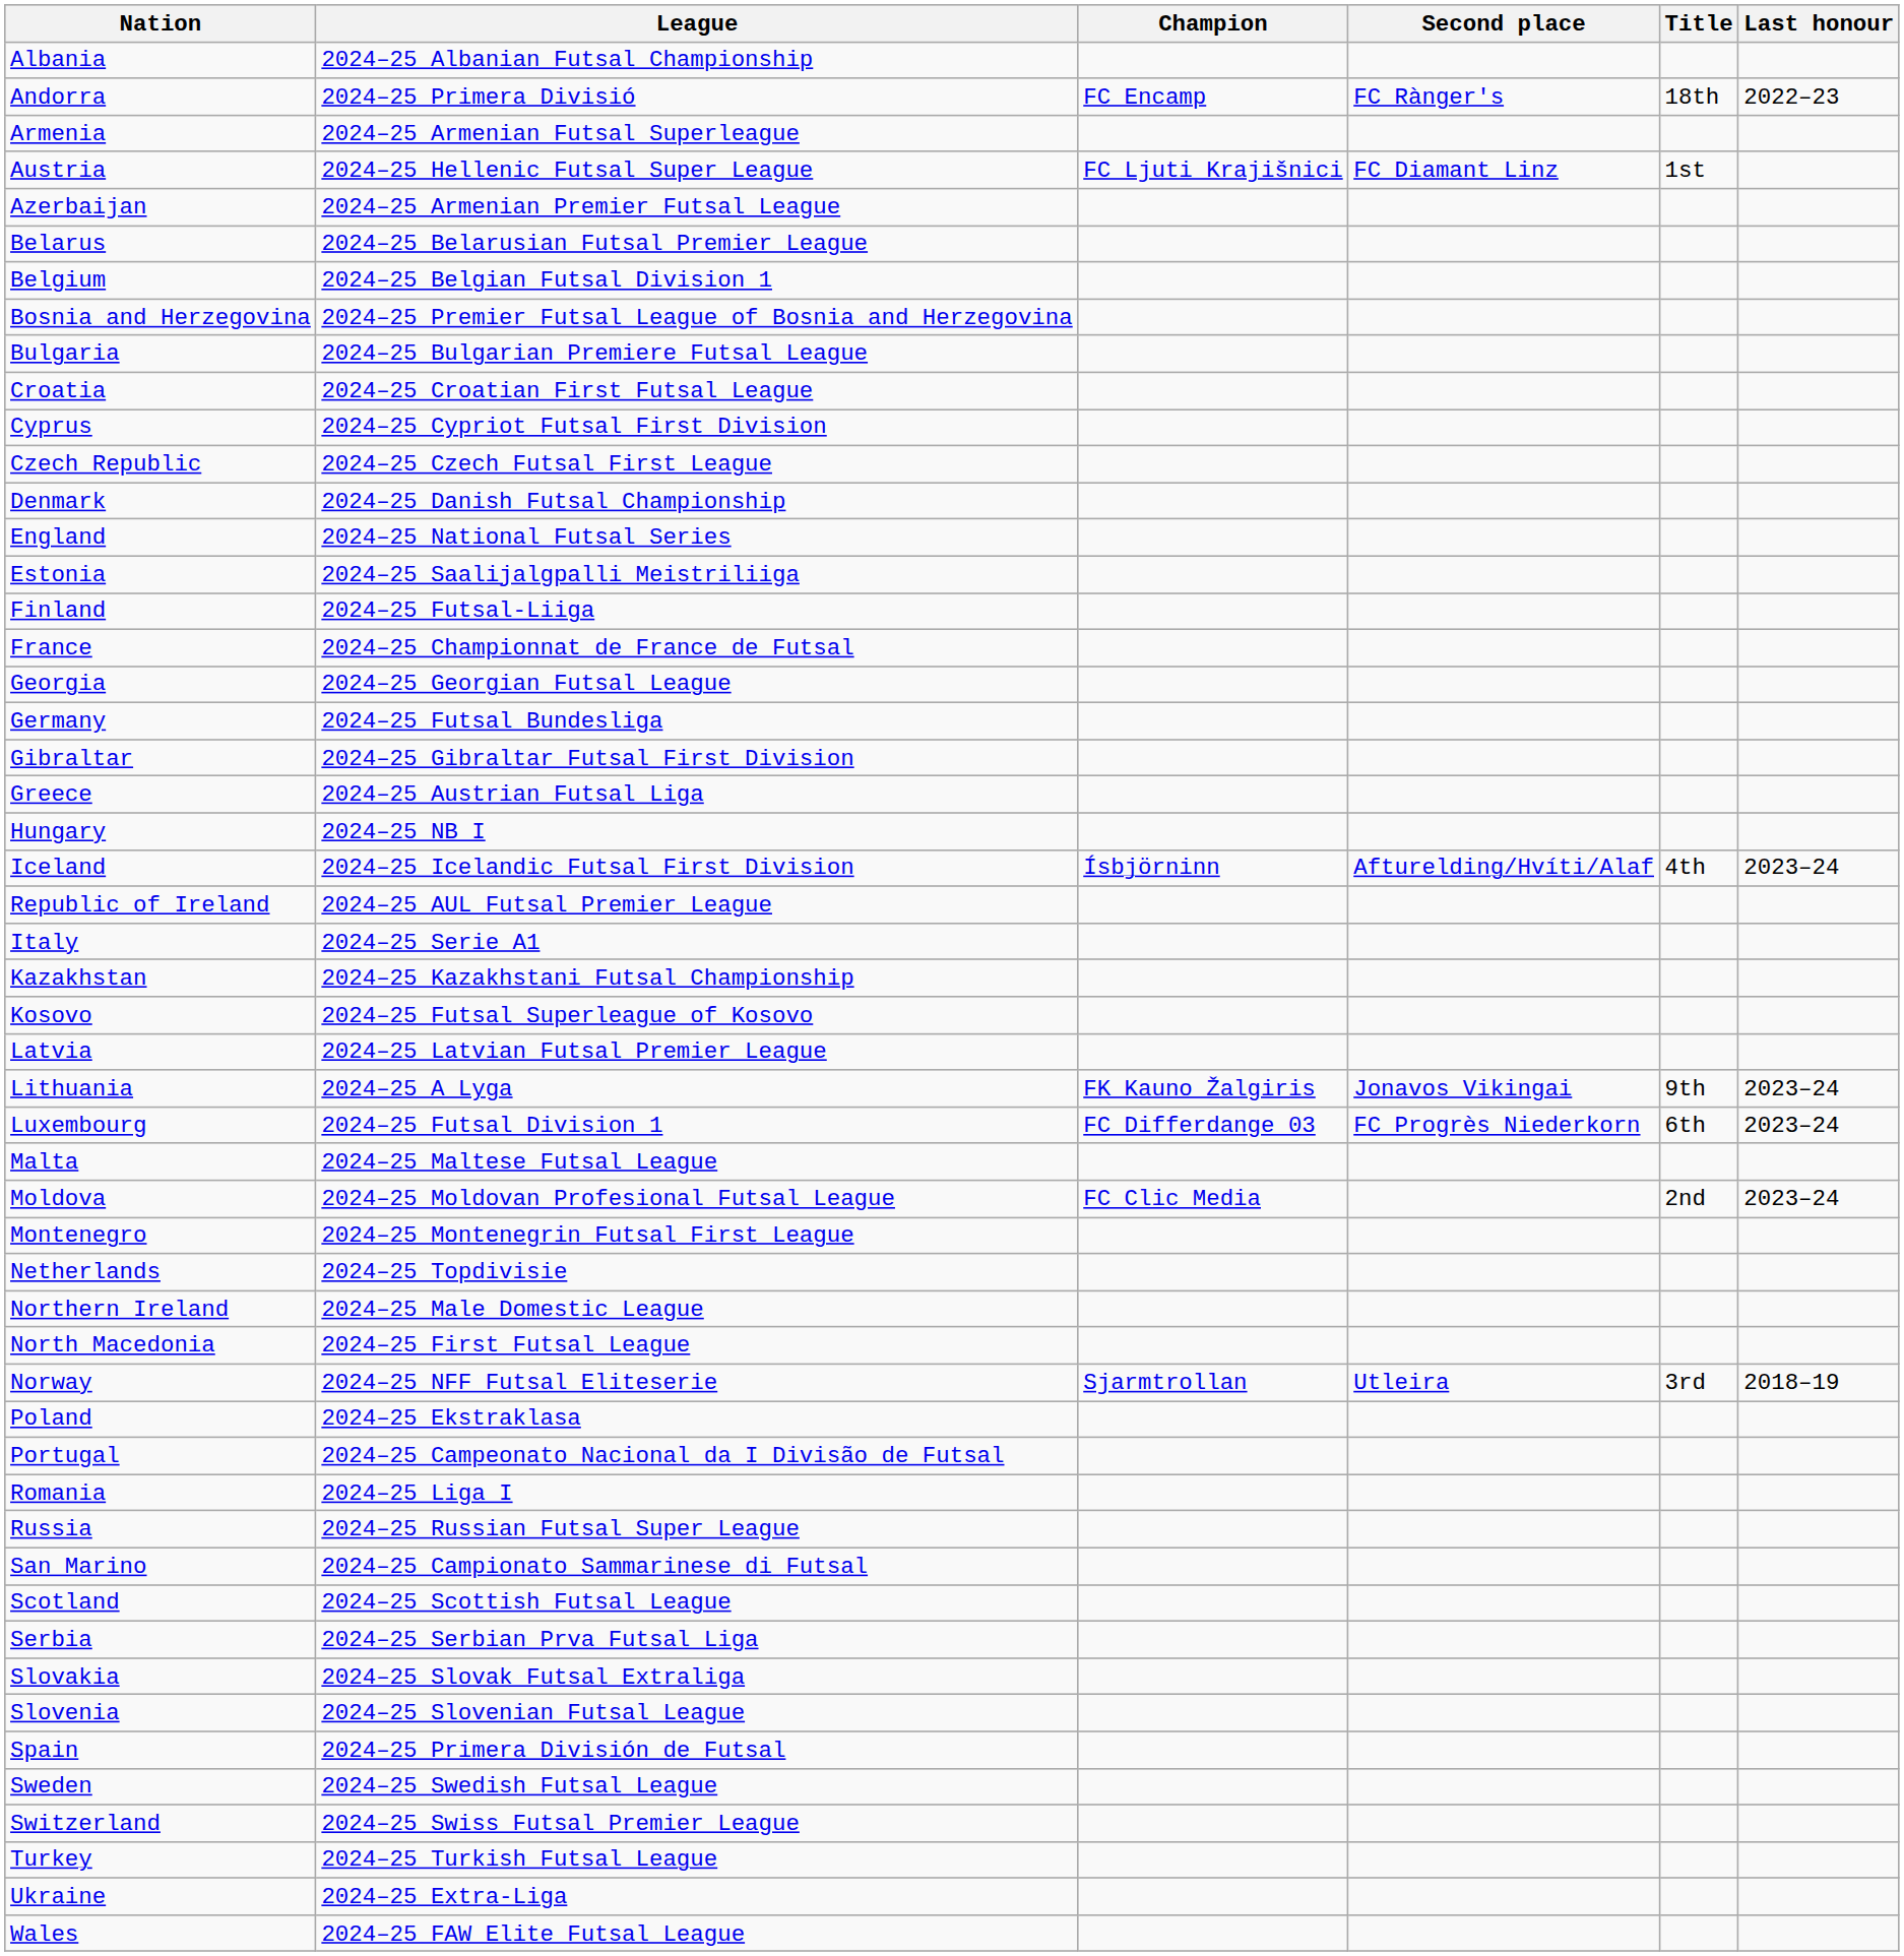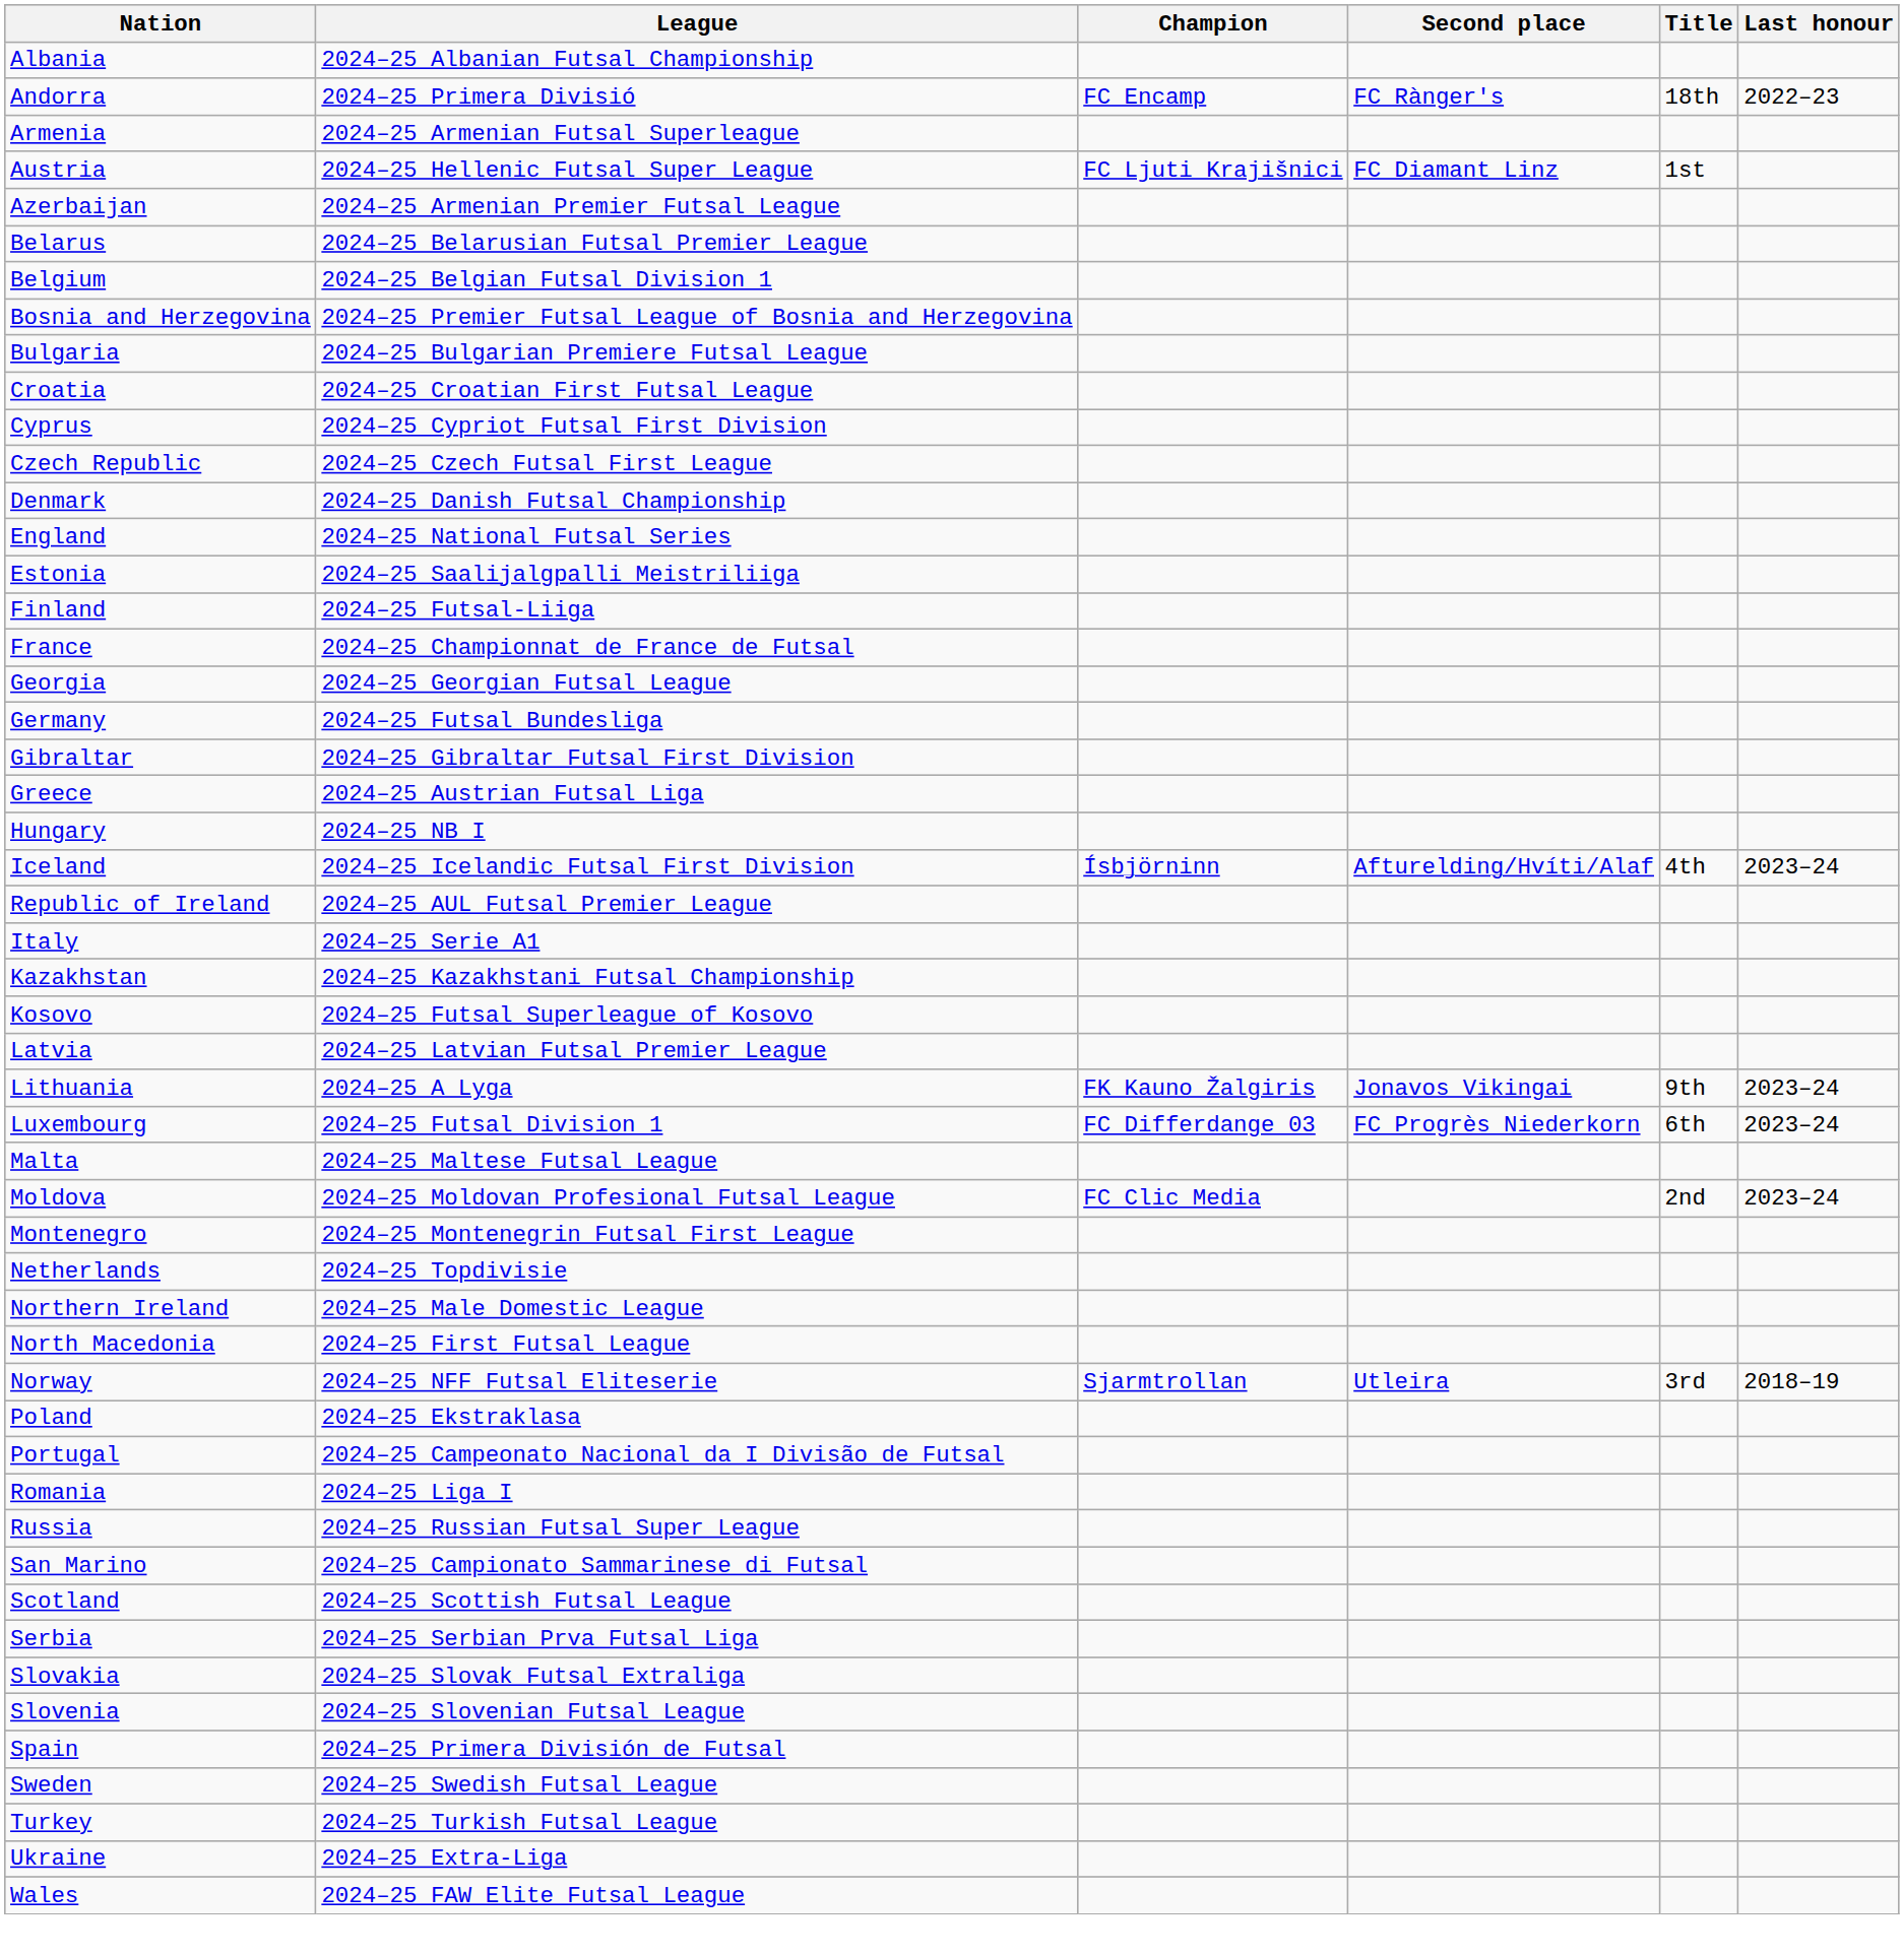 <table class=wikitable style="font-size:14px">
 <tr>
 <th>Nation</th>
 <th>League</th>
 <th>Champion</th>
 <th>Second place</th>
 <th data-sort-type="number">Title</th>
 <th>Last honour</th>
 </tr>
 <tr>
 <td> <a href='#'>Albania</a></td>
 <td><a href='#'>2024–25 Albanian Futsal Championship</a></td>
 <td></td>
 <td></td>
 <td></td>
 <td></td>
 </tr>
 <tr>
 <td> <a href='#'>Andorra</a></td>
 <td><a href='#'>2024–25 Primera Divisió</a></td>
 <td><a href='#'>FC Encamp</a></td>
 <td><a href='#'>FC Rànger's</a></td>
 <td>18th</td>
 <td>2022–23</td>
 </tr>
 <tr>
 <td> <a href='#'>Armenia</a></td>
 <td><a href='#'>2024–25 Armenian Futsal Superleague</a></td>
 <td></td>
 <td></td>
 <td></td>
 <td></td>
 </tr>
 <tr>
 <td> <a href='#'>Austria</a></td>
 <td><a href='#'>2024–25 Hellenic Futsal Super League</a></td>
 <td><a href='#'>FC Ljuti Krajišnici</a></td>
 <td><a href='#'>FC Diamant Linz</a></td>
 <td>1st</td>
 <td></td>
 </tr>
 <tr>
 <td> <a href='#'>Azerbaijan</a></td>
 <td><a href='#'>2024–25 Armenian Premier Futsal League</a></td>
 <td></td>
 <td></td>
 <td></td>
 <td></td>
 </tr>
 <tr>
 <td> <a href='#'>Belarus</a></td>
 <td><a href='#'>2024–25 Belarusian Futsal Premier League</a></td>
 <td></td>
 <td></td>
 <td></td>
 <td></td>
 </tr>
 <tr>
 <td> <a href='#'>Belgium</a></td>
 <td><a href='#'>2024–25 Belgian Futsal Division 1</a></td>
 <td></td>
 <td></td>
 <td></td>
 <td></td>
 </tr>
 <tr>
 <td> <a href='#'>Bosnia and Herzegovina</a></td>
 <td><a href='#'>2024–25 Premier Futsal League of Bosnia and Herzegovina</a></td>
 <td></td>
 <td></td>
 <td></td>
 <td></td>
 </tr>
 <tr>
 <td> <a href='#'>Bulgaria</a></td>
 <td><a href='#'>2024–25 Bulgarian Premiere Futsal League</a></td>
 <td></td>
 <td></td>
 <td></td>
 <td></td>
 </tr>
 <tr>
 <td> <a href='#'>Croatia</a></td>
 <td><a href='#'>2024–25 Croatian First Futsal League</a></td>
 <td></td>
 <td></td>
 <td></td>
 <td></td>
 </tr>
 <tr>
 <td> <a href='#'>Cyprus</a></td>
 <td><a href='#'>2024–25 Cypriot Futsal First Division</a></td>
 <td></td>
 <td></td>
 <td></td>
 <td></td>
 </tr>
 <tr>
 <td> <a href='#'>Czech Republic</a></td>
 <td><a href='#'>2024–25 Czech Futsal First League</a></td>
 <td></td>
 <td></td>
 <td></td>
 <td></td>
 </tr>
 <tr>
 <td> <a href='#'>Denmark</a></td>
 <td><a href='#'>2024–25 Danish Futsal Championship</a></td>
 <td></td>
 <td></td>
 <td></td>
 <td></td>
 </tr>
 <tr>
 <td> <a href='#'>England</a></td>
 <td><a href='#'>2024–25 National Futsal Series</a></td>
 <td></td>
 <td></td>
 <td></td>
 <td></td>
 </tr>
 <tr>
 <td> <a href='#'>Estonia</a></td>
 <td><a href='#'>2024–25 Saalijalgpalli Meistriliiga</a></td>
 <td></td>
 <td></td>
 <td></td>
 <td></td>
 </tr>
 <tr>
 <td> <a href='#'>Finland</a></td>
 <td><a href='#'>2024–25 Futsal-Liiga</a></td>
 <td></td>
 <td></td>
 <td></td>
 <td></td>
 </tr>
 <tr>
 <td> <a href='#'>France</a></td>
 <td><a href='#'>2024–25 Championnat de France de Futsal</a></td>
 <td></td>
 <td></td>
 <td></td>
 <td></td>
 </tr>
 <tr>
 <td> <a href='#'>Georgia</a></td>
 <td><a href='#'>2024–25 Georgian Futsal League</a></td>
 <td></td>
 <td></td>
 <td></td>
 <td></td>
 </tr>
 <tr>
 <td> <a href='#'>Germany</a></td>
 <td><a href='#'>2024–25 Futsal Bundesliga</a></td>
 <td></td>
 <td></td>
 <td></td>
 <td></td>
 </tr>
 <tr>
 <td> <a href='#'>Gibraltar</a></td>
 <td><a href='#'>2024–25 Gibraltar Futsal First Division</a></td>
 <td></td>
 <td></td>
 <td></td>
 <td></td>
 </tr>
 <tr>
 <td> <a href='#'>Greece</a></td>
 <td><a href='#'>2024–25 Austrian Futsal Liga</a></td>
 <td></td>
 <td></td>
 <td></td>
 <td></td>
 </tr>
 <tr>
 <td> <a href='#'>Hungary</a></td>
 <td><a href='#'>2024–25 NB I</a></td>
 <td></td>
 <td></td>
 <td></td>
 <td></td>
 </tr>
 <tr>
 <td> <a href='#'>Iceland</a></td>
 <td><a href='#'>2024–25 Icelandic Futsal First Division</a></td>
 <td><a href='#'>Ísbjörninn</a></td>
 <td><a href='#'>Afturelding/Hvíti/Alaf</a></td>
 <td>4th</td>
 <td>2023–24</td>
 </tr>
 <tr>
 <td> <a href='#'>Republic of Ireland</a></td>
 <td><a href='#'>2024–25 AUL Futsal Premier League</a></td>
 <td></td>
 <td></td>
 <td></td>
 <td></td>
 </tr>
 <tr>
 <td> <a href='#'>Italy</a></td>
 <td><a href='#'>2024–25 Serie A1</a></td>
 <td></td>
 <td></td>
 <td></td>
 <td></td>
 </tr>
 <tr>
 <td> <a href='#'>Kazakhstan</a></td>
 <td><a href='#'>2024–25 Kazakhstani Futsal Championship</a></td>
 <td></td>
 <td></td>
 <td></td>
 <td></td>
 </tr>
 <tr>
 <td> <a href='#'>Kosovo</a></td>
 <td><a href='#'>2024–25 Futsal Superleague of Kosovo</a></td>
 <td></td>
 <td></td>
 <td></td>
 <td></td>
 </tr>
 <tr>
 <td> <a href='#'>Latvia</a></td>
 <td><a href='#'>2024–25 Latvian Futsal Premier League</a></td>
 <td></td>
 <td></td>
 <td></td>
 <td></td>
 </tr>
 <tr>
 <td> <a href='#'>Lithuania</a></td>
 <td><a href='#'>2024–25 A Lyga</a></td>
 <td><a href='#'>FK Kauno Žalgiris</a></td>
 <td><a href='#'>Jonavos Vikingai</a></td>
 <td>9th</td>
 <td>2023–24</td>
 </tr>
 <tr>
 <td> <a href='#'>Luxembourg</a></td>
 <td><a href='#'>2024–25 Futsal Division 1</a></td>
 <td><a href='#'>FC Differdange 03</a></td>
 <td><a href='#'>FC Progrès Niederkorn</a></td>
 <td>6th</td>
 <td>2023–24</td>
 </tr>
 <tr>
 <td> <a href='#'>Malta</a></td>
 <td><a href='#'>2024–25 Maltese Futsal League</a></td>
 <td></td>
 <td></td>
 <td></td>
 <td></td>
 </tr>
 <tr>
 <td> <a href='#'>Moldova</a></td>
 <td><a href='#'>2024–25 Moldovan Profesional Futsal League</a></td>
 <td><a href='#'>FC Clic Media</a></td>
 <td></td>
 <td>2nd</td>
 <td>2023–24</td>
 </tr>
 <tr>
 <td> <a href='#'>Montenegro</a></td>
 <td><a href='#'>2024–25 Montenegrin Futsal First League</a></td>
 <td></td>
 <td></td>
 <td></td>
 <td></td>
 </tr>
 <tr>
 <td> <a href='#'>Netherlands</a></td>
 <td><a href='#'>2024–25 Topdivisie</a></td>
 <td></td>
 <td></td>
 <td></td>
 <td></td>
 </tr>
 <tr>
 <td> <a href='#'>Northern Ireland</a></td>
 <td><a href='#'>2024–25 Male Domestic League</a></td>
 <td></td>
 <td></td>
 <td></td>
 <td></td>
 </tr>
 <tr>
 <td> <a href='#'>North Macedonia</a></td>
 <td><a href='#'>2024–25 First Futsal League</a></td>
 <td></td>
 <td></td>
 <td></td>
 <td></td>
 </tr>
 <tr>
 <td> <a href='#'>Norway</a></td>
 <td><a href='#'>2024–25 NFF Futsal Eliteserie</a></td>
 <td><a href='#'>Sjarmtrollan</a></td>
 <td><a href='#'>Utleira</a></td>
 <td>3rd</td>
 <td>2018–19</td>
 </tr>
 <tr>
 <td> <a href='#'>Poland</a></td>
 <td><a href='#'>2024–25 Ekstraklasa</a></td>
 <td></td>
 <td></td>
 <td></td>
 <td></td>
 </tr>
 <tr>
 <td> <a href='#'>Portugal</a></td>
 <td><a href='#'>2024–25 Campeonato Nacional da I Divisão de Futsal</a></td>
 <td></td>
 <td></td>
 <td></td>
 <td></td>
 </tr>
 <tr>
 <td> <a href='#'>Romania</a></td>
 <td><a href='#'>2024–25 Liga I</a></td>
 <td></td>
 <td></td>
 <td></td>
 <td></td>
 </tr>
 <tr>
 <td> <a href='#'>Russia</a></td>
 <td><a href='#'>2024–25 Russian Futsal Super League</a></td>
 <td></td>
 <td></td>
 <td></td>
 <td></td>
 </tr>
 <tr>
 <td> <a href='#'>San Marino</a></td>
 <td><a href='#'>2024–25 Campionato Sammarinese di Futsal</a></td>
 <td></td>
 <td></td>
 <td></td>
 <td></td>
 </tr>
 <tr>
 <td> <a href='#'>Scotland</a></td>
 <td><a href='#'>2024–25 Scottish Futsal League</a></td>
 <td></td>
 <td></td>
 <td></td>
 <td></td>
 </tr>
 <tr>
 <td> <a href='#'>Serbia</a></td>
 <td><a href='#'>2024–25 Serbian Prva Futsal Liga</a></td>
 <td></td>
 <td></td>
 <td></td>
 <td></td>
 </tr>
 <tr>
 <td> <a href='#'>Slovakia</a></td>
 <td><a href='#'>2024–25 Slovak Futsal Extraliga</a></td>
 <td></td>
 <td></td>
 <td></td>
 <td></td>
 </tr>
 <tr>
 <td> <a href='#'>Slovenia</a></td>
 <td><a href='#'>2024–25 Slovenian Futsal League</a></td>
 <td></td>
 <td></td>
 <td></td>
 <td></td>
 </tr>
 <tr>
 <td> <a href='#'>Spain</a></td>
 <td><a href='#'>2024–25 Primera División de Futsal</a></td>
 <td></td>
 <td></td>
 <td></td>
 <td></td>
 </tr>
 <tr>
 <td> <a href='#'>Sweden</a></td>
 <td><a href='#'>2024–25 Swedish Futsal League</a></td>
 <td></td>
 <td></td>
 <td></td>
 <td></td>
 </tr>
 <tr>
-<td> <a href='#'>Switzerland</a></td>
-<td><a href='#'>2024–25 Swiss Futsal Premier League</a></td>
-<td></td>
-<td></td>
-<td></td>
-<td></td>
-</tr>
-<tr>
 <td> <a href='#'>Turkey</a></td>
 <td><a href='#'>2024–25 Turkish Futsal League</a></td>
 <td></td>
 <td></td>
 <td></td>
 <td></td>
 </tr>
 <tr>
 <td> <a href='#'>Ukraine</a></td>
 <td><a href='#'>2024–25 Extra-Liga</a></td>
 <td></td>
 <td></td>
 <td></td>
 <td></td>
 </tr>
 <tr>
 <td> <a href='#'>Wales</a></td>
 <td><a href='#'>2024–25 FAW Elite Futsal League</a></td>
 <td></td>
 <td></td>
 <td></td>
 <td></td>
 </tr>
 </table>
